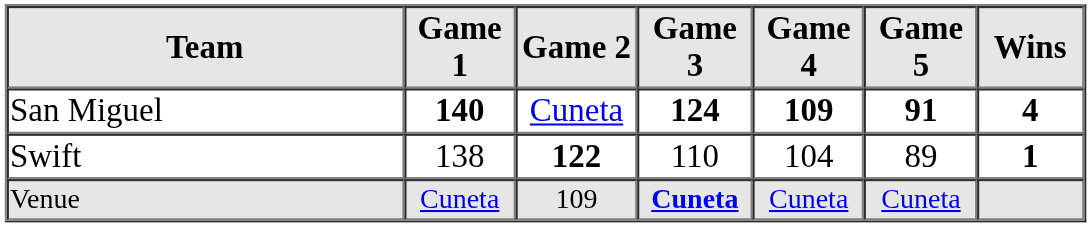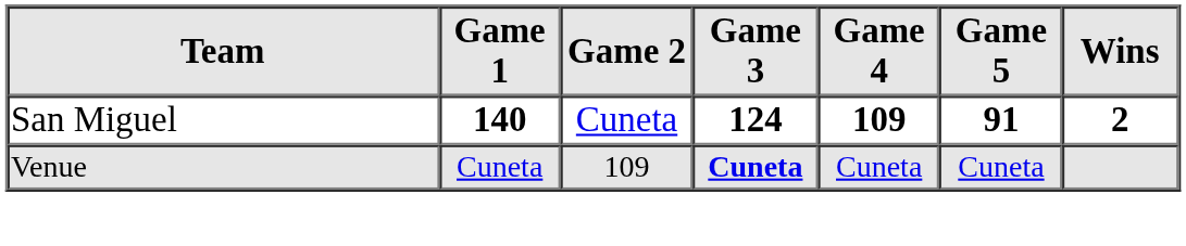 <table border="1" cellspacing="0"  style="width:525px; margin:auto;">
 <tr style="text-align:center; background:#e6e6e6;">
 <th style="text-align:center; width:30%;">Team</th>
 <th width=8%>Game 1</th>
 <th width=8%>Game 2</th>
 <th width=8%>Game 3</th>
 <th width=8%>Game 4</th>
 <th width=8%>Game 5</th>
 <th width=8%>Wins</th>
 </tr>
 <tr style="text-align:center;">
 <td align=left>San Miguel</td>
 <td><strong>140</strong></td>
 <td><a href='#'>Cuneta</a></td>
 <td><strong>124</strong></td>
 <td><strong>109</strong></td>
 <td><strong>91</strong></td>
-<td><strong>4</strong></td>
-</tr>
-<tr style="text-align:center;">
-<td align=left>Swift</td>
-<td>138</td>
-<td><strong>122</strong></td>
-<td>110</td>
-<td>104</td>
-<td>89</td>
-<td><strong>1</strong></td>
+<td><strong>2</strong></td>
 </tr>
 <tr style="text-align:center; font-size:85%; background:#e6e6e6;">
 <td align=left>Venue</td>
 <td><a href='#'>Cuneta</a></td>
 <td>109</td>
 <td><strong><a href='#'>Cuneta</a></strong></td>
 <td><a href='#'>Cuneta</a></td>
 <td><a href='#'>Cuneta</a></td>
 <td></td>
 </tr>
 </table>
